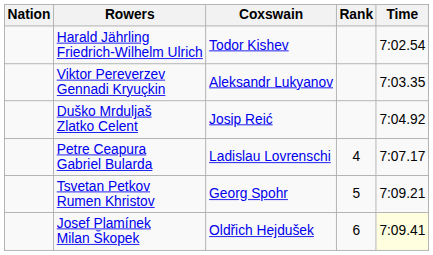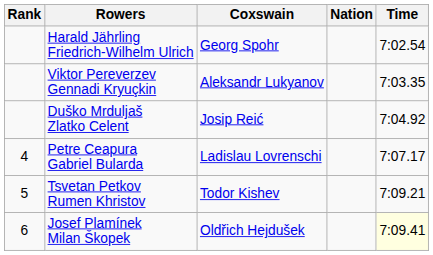 <table class="wikitable sortable" style="text-align:center">
 <tr>
-<th>Nation</th>
+<th>Rank</th>
 <th>Rowers</th>
 <th>Coxswain</th>
-<th>Rank</th>
+<th>Nation</th>
 <th>Time</th>
 </tr>
 <tr>
+<td></td>
+<td align=left><a href='#'>Harald Jährling</a><br> <a href='#'>Friedrich-Wilhelm Ulrich</a></td>
+<td align=left><a href='#'>Georg Spohr</a></td>
 <td align=left></td>
-<td align=left><a href='#'>Harald Jährling</a><br> <a href='#'>Friedrich-Wilhelm Ulrich</a></td>
-<td align=left><a href='#'>Todor Kishev</a></td>
-<td></td>
 <td>7:02.54</td>
 </tr>
 <tr>
-<td align=left></td>
+<td></td>
 <td align=left><a href='#'>Viktor Pereverzev</a><br> <a href='#'>Gennadi Kryuçkin</a></td>
 <td align=left><a href='#'>Aleksandr Lukyanov</a></td>
-<td></td>
+<td align=left></td>
 <td>7:03.35</td>
 </tr>
 <tr>
-<td align=left></td>
+<td></td>
 <td align=left><a href='#'>Duško Mrduljaš</a><br> <a href='#'>Zlatko Celent</a></td>
 <td align=left><a href='#'>Josip Reić</a></td>
-<td></td>
+<td align=left></td>
 <td>7:04.92</td>
 </tr>
 <tr>
-<td align=left></td>
+<td>4</td>
 <td align=left><a href='#'>Petre Ceapura</a><br><a href='#'>Gabriel Bularda</a></td>
 <td align=left><a href='#'>Ladislau Lovrenschi</a></td>
-<td>4</td>
+<td align=left></td>
 <td>7:07.17</td>
 </tr>
 <tr>
+<td>5</td>
+<td align=left><a href='#'>Tsvetan Petkov</a><br><a href='#'>Rumen Khristov</a></td>
+<td align=left><a href='#'>Todor Kishev</a></td>
 <td align=left></td>
-<td align=left><a href='#'>Tsvetan Petkov</a><br><a href='#'>Rumen Khristov</a></td>
-<td align=left><a href='#'>Georg Spohr</a></td>
-<td>5</td>
 <td>7:09.21</td>
 </tr>
 <tr>
-<td align=left></td>
+<td>6</td>
 <td align=left><a href='#'>Josef Plamínek</a><br><a href='#'>Milan Škopek</a></td>
 <td align=left><a href='#'>Oldřich Hejdušek</a></td>
-<td>6</td>
+<td align=left></td>
 <td style="background: lightyellow;">7:09.41</td>
 </tr>
 </table>
